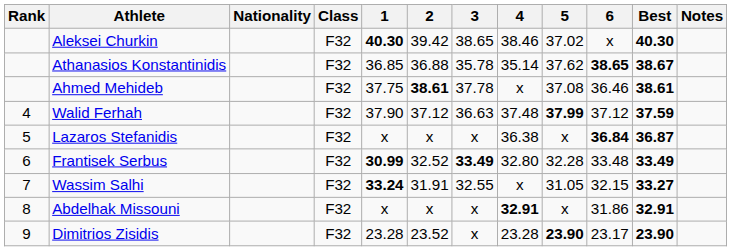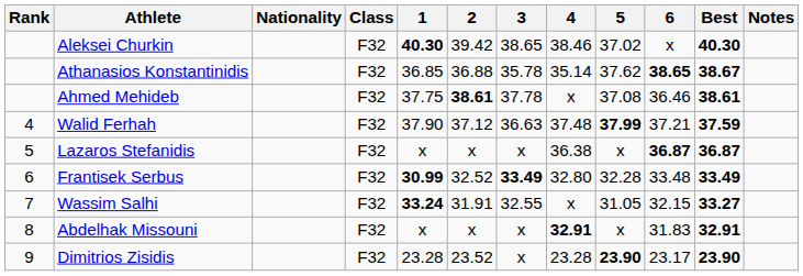 <table class="wikitable sortable" style="text-align:center">
 <tr>
 <th>Rank</th>
 <th>Athlete</th>
 <th>Nationality</th>
 <th>Class</th>
 <th>1</th>
 <th>2</th>
 <th>3</th>
 <th>4</th>
 <th>5</th>
 <th>6</th>
 <th>Best</th>
 <th>Notes</th>
 </tr>
 <tr>
 <td></td>
 <td align="left"><a href='#'>Aleksei Churkin</a></td>
 <td align="left"></td>
 <td>F32</td>
 <td><strong>40.30</strong></td>
 <td>39.42</td>
 <td>38.65</td>
 <td>38.46</td>
 <td>37.02</td>
 <td>x</td>
 <td><strong>40.30</strong></td>
 <td></td>
 </tr>
 <tr>
 <td></td>
 <td align="left"><a href='#'>Athanasios Konstantinidis</a></td>
 <td align="left"></td>
 <td>F32</td>
 <td>36.85</td>
 <td>36.88</td>
 <td>35.78</td>
 <td>35.14</td>
 <td>37.62</td>
 <td><strong>38.65</strong></td>
 <td><strong>38.67</strong></td>
 <td></td>
 </tr>
 <tr>
 <td></td>
 <td align="left"><a href='#'>Ahmed Mehideb</a></td>
 <td align="left"></td>
 <td>F32</td>
 <td>37.75</td>
 <td><strong>38.61</strong></td>
 <td>37.78</td>
 <td>x</td>
 <td>37.08</td>
 <td>36.46</td>
 <td><strong>38.61</strong></td>
 <td></td>
 </tr>
 <tr>
 <td>4</td>
 <td align="left"><a href='#'>Walid Ferhah</a></td>
 <td align="left"></td>
 <td>F32</td>
 <td>37.90</td>
 <td>37.12</td>
 <td>36.63</td>
 <td>37.48</td>
 <td><strong>37.99</strong></td>
-<td>37.12</td>
+<td>37.21</td>
 <td><strong>37.59</strong></td>
 <td></td>
 </tr>
 <tr>
 <td>5</td>
 <td align="left"><a href='#'>Lazaros Stefanidis</a></td>
 <td align="left"></td>
 <td>F32</td>
 <td>x</td>
 <td>x</td>
 <td>x</td>
 <td>36.38</td>
 <td>x</td>
-<td><strong>36.84</strong></td>
+<td><strong>36.87</strong></td>
 <td><strong>36.87</strong></td>
 <td></td>
 </tr>
 <tr>
 <td>6</td>
 <td align="left"><a href='#'>Frantisek Serbus</a></td>
 <td align="left"></td>
 <td>F32</td>
 <td><strong>30.99</strong></td>
 <td>32.52</td>
 <td><strong>33.49</strong></td>
 <td>32.80</td>
 <td>32.28</td>
 <td>33.48</td>
 <td><strong>33.49</strong></td>
 <td></td>
 </tr>
 <tr>
 <td>7</td>
 <td align="left"><a href='#'>Wassim Salhi</a></td>
 <td align="left"></td>
 <td>F32</td>
 <td><strong>33.24</strong></td>
 <td>31.91</td>
 <td>32.55</td>
 <td>x</td>
 <td>31.05</td>
 <td>32.15</td>
 <td><strong>33.27</strong></td>
 <td></td>
 </tr>
 <tr>
 <td>8</td>
 <td align="left"><a href='#'>Abdelhak Missouni</a></td>
 <td align="left"></td>
 <td>F32</td>
 <td>x</td>
 <td>x</td>
 <td>x</td>
 <td><strong>32.91</strong></td>
 <td>x</td>
-<td>31.86</td>
+<td>31.83</td>
 <td><strong>32.91</strong></td>
 <td></td>
 </tr>
 <tr>
 <td>9</td>
 <td align="left"><a href='#'>Dimitrios Zisidis</a></td>
 <td align="left"></td>
 <td>F32</td>
 <td>23.28</td>
 <td>23.52</td>
 <td>x</td>
 <td>23.28</td>
 <td><strong>23.90</strong></td>
 <td>23.17</td>
 <td><strong>23.90</strong></td>
 <td></td>
 </tr>
 </table>
